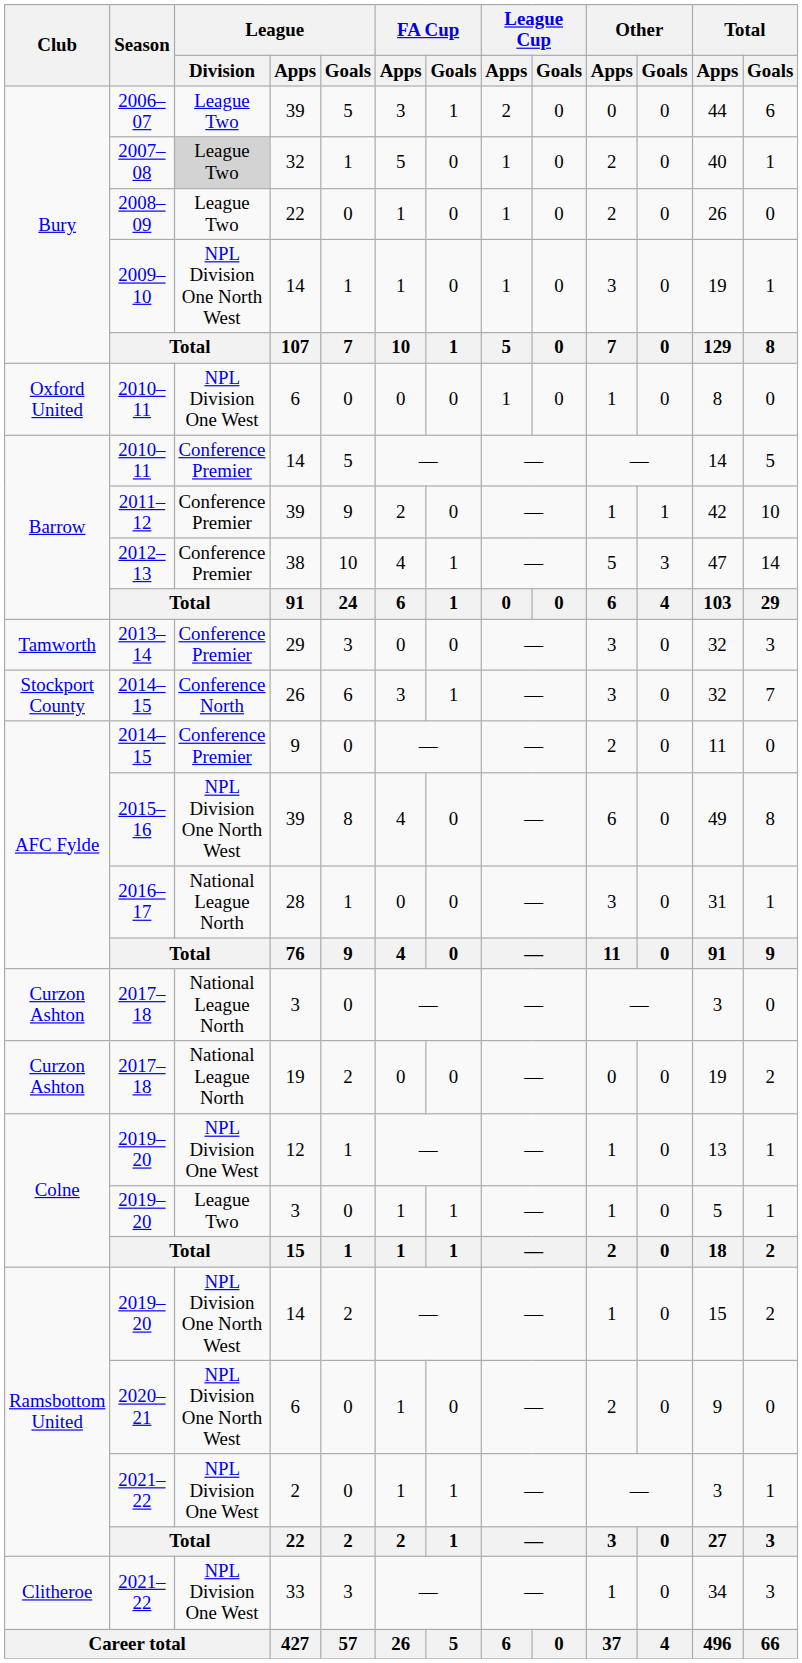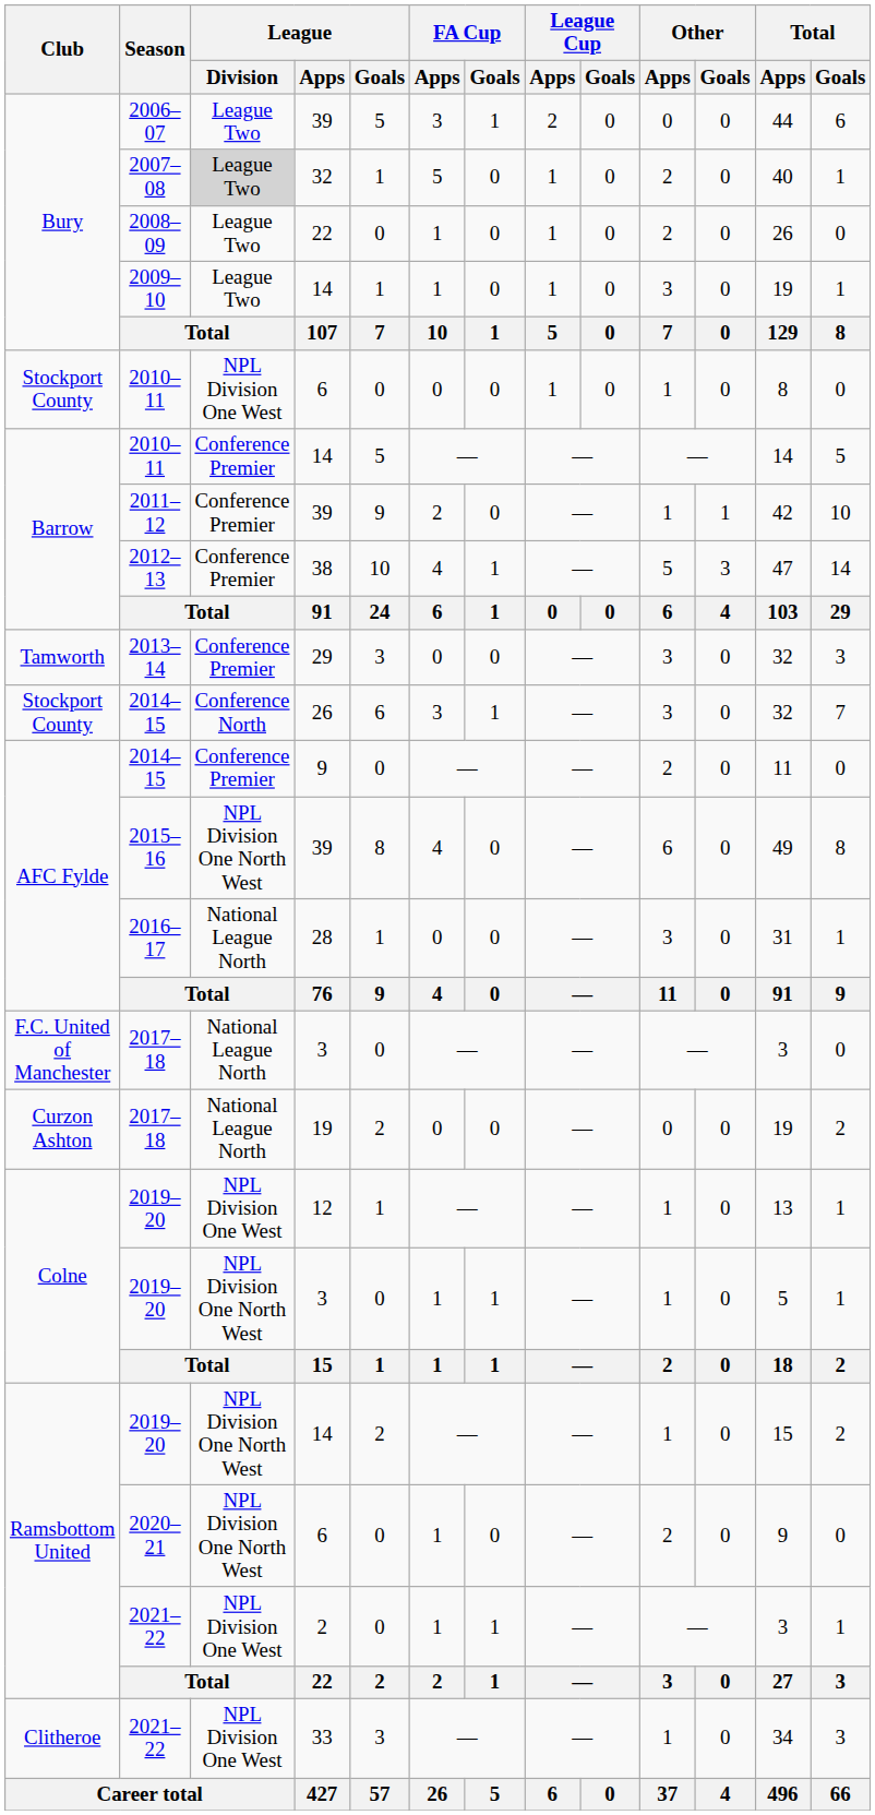 <table class="wikitable" style="text-align:center">
 <tr>
 <th rowspan="2">Club</th>
 <th rowspan="2">Season</th>
 <th colspan="3">League</th>
 <th colspan="2"><a href='#'>FA Cup</a></th>
 <th colspan="2"><a href='#'>League Cup</a></th>
 <th colspan="2">Other</th>
 <th colspan="2">Total</th>
 </tr>
 <tr>
 <th>Division</th>
 <th>Apps</th>
 <th>Goals</th>
 <th>Apps</th>
 <th>Goals</th>
 <th>Apps</th>
 <th>Goals</th>
 <th>Apps</th>
 <th>Goals</th>
 <th>Apps</th>
 <th>Goals</th>
 </tr>
 <tr>
 <td rowspan="5"><a href='#'>Bury</a></td>
 <td><a href='#'>2006–07</a></td>
 <td><a href='#'>League Two</a></td>
 <td>39</td>
 <td>5</td>
 <td>3</td>
 <td>1</td>
 <td>2</td>
 <td>0</td>
 <td>0</td>
 <td>0</td>
 <td>44</td>
 <td>6</td>
 </tr>
 <tr>
 <td><a href='#'>2007–08</a></td>
 <td style="background: lightgrey;">League Two</td>
 <td>32</td>
 <td>1</td>
 <td>5</td>
 <td>0</td>
 <td>1</td>
 <td>0</td>
 <td>2</td>
 <td>0</td>
 <td>40</td>
 <td>1</td>
 </tr>
 <tr>
 <td><a href='#'>2008–09</a></td>
 <td>League Two</td>
 <td>22</td>
 <td>0</td>
 <td>1</td>
 <td>0</td>
 <td>1</td>
 <td>0</td>
 <td>2</td>
 <td>0</td>
 <td>26</td>
 <td>0</td>
 </tr>
 <tr>
 <td><a href='#'>2009–10</a></td>
-<td><a href='#'>NPL</a> Division One North West</td>
+<td>League Two</td>
 <td>14</td>
 <td>1</td>
 <td>1</td>
 <td>0</td>
 <td>1</td>
 <td>0</td>
 <td>3</td>
 <td>0</td>
 <td>19</td>
 <td>1</td>
 </tr>
 <tr>
 <th colspan="2">Total</th>
 <th>107</th>
 <th>7</th>
 <th>10</th>
 <th>1</th>
 <th>5</th>
 <th>0</th>
 <th>7</th>
 <th>0</th>
 <th>129</th>
 <th>8</th>
 </tr>
 <tr>
-<td><a href='#'>Oxford United</a></td>
+<td><a href='#'>Stockport County</a></td>
 <td><a href='#'>2010–11</a></td>
 <td><a href='#'>NPL</a> Division One West</td>
 <td>6</td>
 <td>0</td>
 <td>0</td>
 <td>0</td>
 <td>1</td>
 <td>0</td>
 <td>1</td>
 <td>0</td>
 <td>8</td>
 <td>0</td>
 </tr>
 <tr>
 <td rowspan="4"><a href='#'>Barrow</a></td>
 <td><a href='#'>2010–11</a></td>
 <td><a href='#'>Conference Premier</a></td>
 <td>14</td>
 <td>5</td>
 <td colspan="2">—</td>
 <td colspan="2">—</td>
 <td colspan="2">—</td>
 <td>14</td>
 <td>5</td>
 </tr>
 <tr>
 <td><a href='#'>2011–12</a></td>
 <td>Conference Premier</td>
 <td>39</td>
 <td>9</td>
 <td>2</td>
 <td>0</td>
 <td colspan="2">—</td>
 <td>1</td>
 <td>1</td>
 <td>42</td>
 <td>10</td>
 </tr>
 <tr>
 <td><a href='#'>2012–13</a></td>
 <td>Conference Premier</td>
 <td>38</td>
 <td>10</td>
 <td>4</td>
 <td>1</td>
 <td colspan="2">—</td>
 <td>5</td>
 <td>3</td>
 <td>47</td>
 <td>14</td>
 </tr>
 <tr>
 <th colspan="2">Total</th>
 <th>91</th>
 <th>24</th>
 <th>6</th>
 <th>1</th>
 <th>0</th>
 <th>0</th>
 <th>6</th>
 <th>4</th>
 <th>103</th>
 <th>29</th>
 </tr>
 <tr>
 <td><a href='#'>Tamworth</a></td>
 <td><a href='#'>2013–14</a></td>
 <td><a href='#'>Conference Premier</a></td>
 <td>29</td>
 <td>3</td>
 <td>0</td>
 <td>0</td>
 <td colspan="2">—</td>
 <td>3</td>
 <td>0</td>
 <td>32</td>
 <td>3</td>
 </tr>
 <tr>
 <td><a href='#'>Stockport County</a></td>
 <td><a href='#'>2014–15</a></td>
 <td><a href='#'>Conference North</a></td>
 <td>26</td>
 <td>6</td>
 <td>3</td>
 <td>1</td>
 <td colspan="2">—</td>
 <td>3</td>
 <td>0</td>
 <td>32</td>
 <td>7</td>
 </tr>
 <tr>
 <td rowspan="4"><a href='#'>AFC Fylde</a></td>
 <td><a href='#'>2014–15</a></td>
 <td><a href='#'>Conference Premier</a></td>
 <td>9</td>
 <td>0</td>
 <td colspan="2">—</td>
 <td colspan="2">—</td>
 <td>2</td>
 <td>0</td>
 <td>11</td>
 <td>0</td>
 </tr>
 <tr>
 <td><a href='#'>2015–16</a></td>
 <td><a href='#'>NPL</a> Division One North West</td>
 <td>39</td>
 <td>8</td>
 <td>4</td>
 <td>0</td>
 <td colspan="2">—</td>
 <td>6</td>
 <td>0</td>
 <td>49</td>
 <td>8</td>
 </tr>
 <tr>
 <td><a href='#'>2016–17</a></td>
 <td>National League North</td>
 <td>28</td>
 <td>1</td>
 <td>0</td>
 <td>0</td>
 <td colspan="2">—</td>
 <td>3</td>
 <td>0</td>
 <td>31</td>
 <td>1</td>
 </tr>
 <tr>
 <th colspan="2">Total</th>
 <th>76</th>
 <th>9</th>
 <th>4</th>
 <th>0</th>
 <th colspan="2">—</th>
 <th>11</th>
 <th>0</th>
 <th>91</th>
 <th>9</th>
 </tr>
 <tr>
-<td><a href='#'>Curzon Ashton</a></td>
+<td><a href='#'>F.C. United of Manchester</a></td>
 <td><a href='#'>2017–18</a></td>
 <td>National League North</td>
 <td>3</td>
 <td>0</td>
 <td colspan="2">—</td>
 <td colspan="2">—</td>
 <td colspan="2">—</td>
 <td>3</td>
 <td>0</td>
 </tr>
 <tr>
 <td><a href='#'>Curzon Ashton</a></td>
 <td><a href='#'>2017–18</a></td>
 <td>National League North</td>
 <td>19</td>
 <td>2</td>
 <td>0</td>
 <td>0</td>
 <td colspan="2">—</td>
 <td>0</td>
 <td>0</td>
 <td>19</td>
 <td>2</td>
 </tr>
 <tr>
 <td rowspan="3"><a href='#'>Colne</a></td>
 <td><a href='#'>2019–20</a></td>
 <td><a href='#'>NPL</a> Division One West</td>
 <td>12</td>
 <td>1</td>
 <td colspan="2">—</td>
 <td colspan="2">—</td>
 <td>1</td>
 <td>0</td>
 <td>13</td>
 <td>1</td>
 </tr>
 <tr>
 <td><a href='#'>2019–20</a></td>
-<td>League Two</td>
+<td><a href='#'>NPL</a> Division One North West</td>
 <td>3</td>
 <td>0</td>
 <td>1</td>
 <td>1</td>
 <td colspan="2">—</td>
 <td>1</td>
 <td>0</td>
 <td>5</td>
 <td>1</td>
 </tr>
 <tr>
 <th colspan="2">Total</th>
 <th>15</th>
 <th>1</th>
 <th>1</th>
 <th>1</th>
 <th colspan="2">—</th>
 <th>2</th>
 <th>0</th>
 <th>18</th>
 <th>2</th>
 </tr>
 <tr>
 <td rowspan="4"><a href='#'>Ramsbottom United</a></td>
 <td><a href='#'>2019–20</a></td>
 <td><a href='#'>NPL</a> Division One North West</td>
 <td>14</td>
 <td>2</td>
 <td colspan="2">—</td>
 <td colspan="2">—</td>
 <td>1</td>
 <td>0</td>
 <td>15</td>
 <td>2</td>
 </tr>
 <tr>
 <td><a href='#'>2020–21</a></td>
 <td><a href='#'>NPL</a> Division One North West</td>
 <td>6</td>
 <td>0</td>
 <td>1</td>
 <td>0</td>
 <td colspan="2">—</td>
 <td>2</td>
 <td>0</td>
 <td>9</td>
 <td>0</td>
 </tr>
 <tr>
 <td><a href='#'>2021–22</a></td>
 <td><a href='#'>NPL</a> Division One West</td>
 <td>2</td>
 <td>0</td>
 <td>1</td>
 <td>1</td>
 <td colspan="2">—</td>
 <td colspan="2">—</td>
 <td>3</td>
 <td>1</td>
 </tr>
 <tr>
 <th colspan="2">Total</th>
 <th>22</th>
 <th>2</th>
 <th>2</th>
 <th>1</th>
 <th colspan="2">—</th>
 <th>3</th>
 <th>0</th>
 <th>27</th>
 <th>3</th>
 </tr>
 <tr>
 <td rowspan="1"><a href='#'>Clitheroe</a></td>
 <td><a href='#'>2021–22</a></td>
 <td><a href='#'>NPL</a> Division One West</td>
 <td>33</td>
 <td>3</td>
 <td colspan="2">—</td>
 <td colspan="2">—</td>
 <td>1</td>
 <td>0</td>
 <td>34</td>
 <td>3</td>
 </tr>
 <tr>
 <th colspan="3">Career total</th>
 <th>427</th>
 <th>57</th>
 <th>26</th>
 <th>5</th>
 <th>6</th>
 <th>0</th>
 <th>37</th>
 <th>4</th>
 <th>496</th>
 <th>66</th>
 </tr>
 </table>
